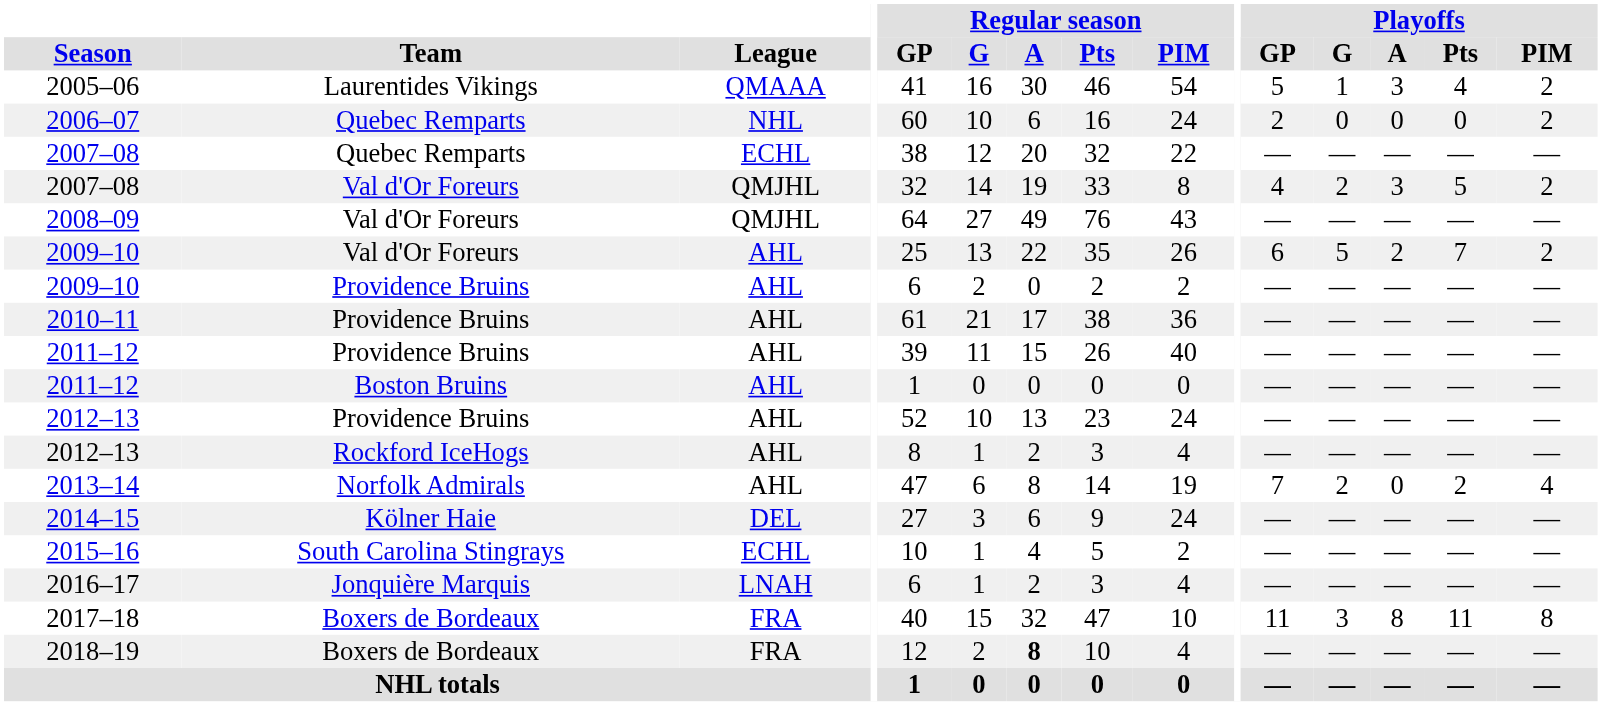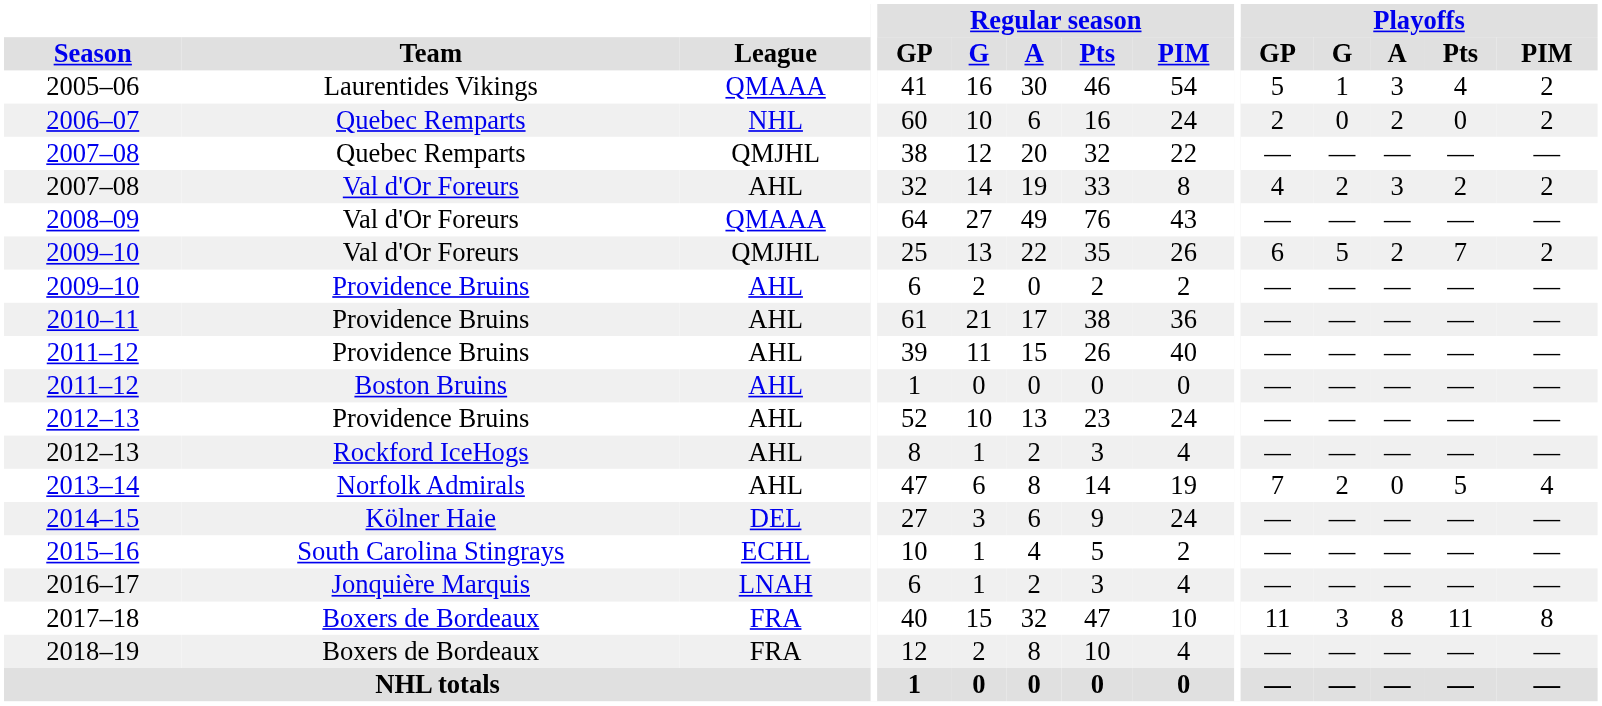 <table border="0" cellpadding="1" cellspacing="0" style="text-align:center; width:60em">
 <tr bgcolor="#e0e0e0">
 <th colspan="3"  bgcolor="#ffffff"></th>
 <th rowspan="102" bgcolor="#ffffff"></th>
 <th colspan="5"><a href='#'>Regular season</a></th>
 <th rowspan="102" bgcolor="#ffffff"></th>
 <th colspan="5"><a href='#'>Playoffs</a></th>
 </tr>
 <tr bgcolor="#e0e0e0">
 <th><a href='#'>Season</a></th>
 <th>Team</th>
 <th>League</th>
 <th>GP</th>
 <th><a href='#'>G</a></th>
 <th><a href='#'>A</a></th>
 <th><a href='#'>Pts</a></th>
 <th><a href='#'>PIM</a></th>
 <th>GP</th>
 <th>G</th>
 <th>A</th>
 <th>Pts</th>
 <th>PIM</th>
 </tr>
 <tr ALIGN="center">
 <td>2005–06</td>
 <td>Laurentides Vikings</td>
 <td><a href='#'>QMAAA</a></td>
 <td>41</td>
 <td>16</td>
 <td>30</td>
 <td>46</td>
 <td>54</td>
 <td>5</td>
 <td>1</td>
 <td>3</td>
 <td>4</td>
 <td>2</td>
 </tr>
 <tr ALIGN="center" bgcolor="#f0f0f0">
 <td><a href='#'>2006–07</a></td>
 <td><a href='#'>Quebec Remparts</a></td>
 <td><a href='#'>NHL</a></td>
 <td>60</td>
 <td>10</td>
 <td>6</td>
 <td>16</td>
 <td>24</td>
 <td>2</td>
 <td>0</td>
-<td>0</td>
+<td>2</td>
 <td>0</td>
 <td>2</td>
 </tr>
 <tr ALIGN="center">
 <td><a href='#'>2007–08</a></td>
 <td>Quebec Remparts</td>
-<td><a href='#'>ECHL</a></td>
+<td>QMJHL</td>
 <td>38</td>
 <td>12</td>
 <td>20</td>
 <td>32</td>
 <td>22</td>
 <td>—</td>
 <td>—</td>
 <td>—</td>
 <td>—</td>
 <td>—</td>
 </tr>
 <tr ALIGN="center" bgcolor="#f0f0f0">
 <td>2007–08</td>
 <td><a href='#'>Val d'Or Foreurs</a></td>
-<td>QMJHL</td>
+<td>AHL</td>
 <td>32</td>
 <td>14</td>
 <td>19</td>
 <td>33</td>
 <td>8</td>
 <td>4</td>
 <td>2</td>
 <td>3</td>
-<td>5</td>
+<td>2</td>
 <td>2</td>
 </tr>
 <tr ALIGN="center">
 <td><a href='#'>2008–09</a></td>
 <td>Val d'Or Foreurs</td>
-<td>QMJHL</td>
+<td><a href='#'>QMAAA</a></td>
 <td>64</td>
 <td>27</td>
 <td>49</td>
 <td>76</td>
 <td>43</td>
 <td>—</td>
 <td>—</td>
 <td>—</td>
 <td>—</td>
 <td>—</td>
 </tr>
 <tr ALIGN="center" bgcolor="#f0f0f0">
 <td><a href='#'>2009–10</a></td>
 <td>Val d'Or Foreurs</td>
-<td><a href='#'>AHL</a></td>
+<td>QMJHL</td>
 <td>25</td>
 <td>13</td>
 <td>22</td>
 <td>35</td>
 <td>26</td>
 <td>6</td>
 <td>5</td>
 <td>2</td>
 <td>7</td>
 <td>2</td>
 </tr>
 <tr ALIGN="center">
 <td><a href='#'>2009–10</a></td>
 <td><a href='#'>Providence Bruins</a></td>
 <td><a href='#'>AHL</a></td>
 <td>6</td>
 <td>2</td>
 <td>0</td>
 <td>2</td>
 <td>2</td>
 <td>—</td>
 <td>—</td>
 <td>—</td>
 <td>—</td>
 <td>—</td>
 </tr>
 <tr ALIGN="center"  bgcolor="#f0f0f0">
 <td><a href='#'>2010–11</a></td>
 <td>Providence Bruins</td>
 <td>AHL</td>
 <td>61</td>
 <td>21</td>
 <td>17</td>
 <td>38</td>
 <td>36</td>
 <td>—</td>
 <td>—</td>
 <td>—</td>
 <td>—</td>
 <td>—</td>
 </tr>
 <tr ALIGN="center">
 <td><a href='#'>2011–12</a></td>
 <td>Providence Bruins</td>
 <td>AHL</td>
 <td>39</td>
 <td>11</td>
 <td>15</td>
 <td>26</td>
 <td>40</td>
 <td>—</td>
 <td>—</td>
 <td>—</td>
 <td>—</td>
 <td>—</td>
 </tr>
 <tr ALIGN="center"  bgcolor="#f0f0f0">
 <td><a href='#'>2011–12</a></td>
 <td><a href='#'>Boston Bruins</a></td>
 <td><a href='#'>AHL</a></td>
 <td>1</td>
 <td>0</td>
 <td>0</td>
 <td>0</td>
 <td>0</td>
 <td>—</td>
 <td>—</td>
 <td>—</td>
 <td>—</td>
 <td>—</td>
 </tr>
 <tr ALIGN="center">
 <td><a href='#'>2012–13</a></td>
 <td>Providence Bruins</td>
 <td>AHL</td>
 <td>52</td>
 <td>10</td>
 <td>13</td>
 <td>23</td>
 <td>24</td>
 <td>—</td>
 <td>—</td>
 <td>—</td>
 <td>—</td>
 <td>—</td>
 </tr>
 <tr ALIGN="center"  bgcolor="#f0f0f0">
 <td>2012–13</td>
 <td><a href='#'>Rockford IceHogs</a></td>
 <td>AHL</td>
 <td>8</td>
 <td>1</td>
 <td>2</td>
 <td>3</td>
 <td>4</td>
 <td>—</td>
 <td>—</td>
 <td>—</td>
 <td>—</td>
 <td>—</td>
 </tr>
 <tr ALIGN="center">
 <td><a href='#'>2013–14</a></td>
 <td><a href='#'>Norfolk Admirals</a></td>
 <td>AHL</td>
 <td>47</td>
 <td>6</td>
 <td>8</td>
 <td>14</td>
 <td>19</td>
 <td>7</td>
 <td>2</td>
 <td>0</td>
-<td>2</td>
+<td>5</td>
 <td>4</td>
 </tr>
 <tr ALIGN="center"  bgcolor="#f0f0f0">
 <td><a href='#'>2014–15</a></td>
 <td><a href='#'>Kölner Haie</a></td>
 <td><a href='#'>DEL</a></td>
 <td>27</td>
 <td>3</td>
 <td>6</td>
 <td>9</td>
 <td>24</td>
 <td>—</td>
 <td>—</td>
 <td>—</td>
 <td>—</td>
 <td>—</td>
 </tr>
 <tr ALIGN="center">
 <td><a href='#'>2015–16</a></td>
 <td><a href='#'>South Carolina Stingrays</a></td>
 <td><a href='#'>ECHL</a></td>
 <td>10</td>
 <td>1</td>
 <td>4</td>
 <td>5</td>
 <td>2</td>
 <td>—</td>
 <td>—</td>
 <td>—</td>
 <td>—</td>
 <td>—</td>
 </tr>
 <tr ALIGN="center"  bgcolor="#f0f0f0">
 <td>2016–17</td>
 <td><a href='#'>Jonquière Marquis</a></td>
 <td><a href='#'>LNAH</a></td>
 <td>6</td>
 <td>1</td>
 <td>2</td>
 <td>3</td>
 <td>4</td>
 <td>—</td>
 <td>—</td>
 <td>—</td>
 <td>—</td>
 <td>—</td>
 </tr>
 <tr>
 <td>2017–18</td>
 <td><a href='#'>Boxers de Bordeaux</a></td>
 <td><a href='#'>FRA</a></td>
 <td>40</td>
 <td>15</td>
 <td>32</td>
 <td>47</td>
 <td>10</td>
 <td>11</td>
 <td>3</td>
 <td>8</td>
 <td>11</td>
 <td>8</td>
 </tr>
 <tr ALIGN="center"  bgcolor="#f0f0f0">
 <td>2018–19</td>
 <td>Boxers de Bordeaux</td>
 <td>FRA</td>
 <td>12</td>
 <td>2</td>
-<td><strong>8</strong></td>
+<td>8</td>
 <td>10</td>
 <td>4</td>
 <td>—</td>
 <td>—</td>
 <td>—</td>
 <td>—</td>
 <td>—</td>
 </tr>
 <tr bgcolor="#e0e0e0">
 <th colspan="3">NHL totals</th>
 <th>1</th>
 <th>0</th>
 <th>0</th>
 <th>0</th>
 <th>0</th>
 <th>—</th>
 <th>—</th>
 <th>—</th>
 <th>—</th>
 <th>—</th>
 </tr>
 </table>
